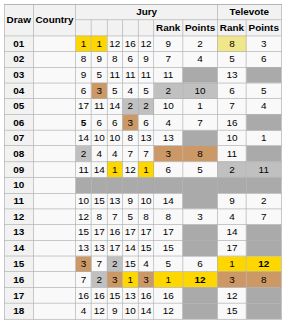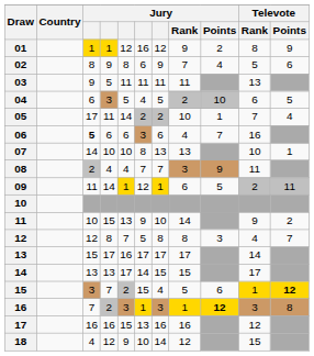 <table class="sortable wikitable collapsible plainrowheaders" style="text-align:center;">
 <tr>
 </tr>
 <tr>
 <th scope="col" rowspan="2">Draw</th>
 <th scope="col" rowspan="2">Country</th>
 <th scope="col" colspan="7">Jury</th>
 <th scope="col" colspan="2">Televote</th>
 </tr>
 <tr>
 <th scope="col"><small></small></th>
 <th scope="col"><small></small></th>
 <th scope="col"><small></small></th>
 <th scope="col"><small></small></th>
 <th scope="col"><small></small></th>
 <th scope="col">Rank</th>
 <th scope="col">Points</th>
 <th scope="col">Rank</th>
 <th scope="col">Points</th>
 </tr>
 <tr>
 <th scope="row" style="text-align:center;">01</th>
 <td style="text-align:left;"></td>
 <td style="background:gold;">1</td>
 <td style="background:gold;">1</td>
 <td>12</td>
 <td>16</td>
 <td>12</td>
 <td>9</td>
 <td>2</td>
-<td style="background: khaki;">8</td>
-<td>3</td>
+<td>8</td>
+<td>9</td>
 </tr>
 <tr>
 <th scope="row" style="text-align:center;">02</th>
 <td style="text-align:left;"></td>
 <td>8</td>
 <td>9</td>
 <td>8</td>
 <td>6</td>
 <td>9</td>
 <td>7</td>
 <td>4</td>
 <td>5</td>
 <td>6</td>
 </tr>
 <tr>
 <th scope="row" style="text-align:center;">03</th>
 <td style="text-align:left;"></td>
 <td>9</td>
 <td>5</td>
 <td>11</td>
 <td>11</td>
 <td>11</td>
 <td>11</td>
 <td style="background:#AAAAAA;"></td>
 <td>13</td>
 <td style="background:#AAAAAA;"></td>
 </tr>
 <tr>
 <th scope="row" style="text-align:center;">04</th>
 <td style="text-align:left;"></td>
 <td>6</td>
 <td style="background:#CC9966;">3</td>
 <td>5</td>
 <td>4</td>
 <td>5</td>
 <td style="background:silver;">2</td>
 <td style="background:silver;">10</td>
 <td>6</td>
 <td>5</td>
 </tr>
 <tr>
 <th scope="row" style="text-align:center;">05</th>
 <td style="text-align:left;"></td>
 <td>17</td>
 <td>11</td>
 <td>14</td>
 <td style="background:silver;">2</td>
 <td style="background:silver;">2</td>
 <td>10</td>
 <td>1</td>
 <td>7</td>
 <td>4</td>
 </tr>
 <tr>
 <th scope="row" style="text-align:center;">06</th>
 <td style="text-align:left;"></td>
 <td><strong>5</strong></td>
 <td>6</td>
 <td>6</td>
 <td style="background:#CC9966;">3</td>
 <td>6</td>
 <td>4</td>
 <td>7</td>
 <td>16</td>
 <td style="background:#AAAAAA;"></td>
 </tr>
 <tr>
 <th scope="row" style="text-align:center;">07</th>
 <td style="text-align:left;"></td>
 <td>14</td>
 <td>10</td>
 <td>10</td>
 <td>8</td>
 <td>13</td>
 <td>13</td>
 <td style="background:#AAAAAA;"></td>
 <td>10</td>
 <td>1</td>
 </tr>
 <tr>
 <th scope="row" style="text-align:center;">08</th>
 <td style="text-align:left;"></td>
 <td style="background:silver;">2</td>
 <td>4</td>
 <td>4</td>
 <td>7</td>
 <td>7</td>
 <td style="background:#CC9966;">3</td>
-<td style="background:#CC9966;">8</td>
+<td style="background:#CC9966;">9</td>
 <td>11</td>
 <td style="background:#AAAAAA;"></td>
 </tr>
 <tr>
 <th scope="row" style="text-align:center;">09</th>
 <td style="text-align:left;"></td>
 <td>11</td>
 <td>14</td>
 <td style="background:gold;">1</td>
 <td>12</td>
 <td style="background:gold;">1</td>
 <td>6</td>
 <td>5</td>
 <td style="background:silver;">2</td>
 <td style="background:silver;">11</td>
 </tr>
 <tr class="sortbottom">
 <th scope="row" style="text-align:center;">10</th>
 <td style="text-align:left;"></td>
 <td style="background:#AAAAAA;"></td>
 <td style="background:#AAAAAA;"></td>
 <td style="background:#AAAAAA;"></td>
 <td style="background:#AAAAAA;"></td>
 <td style="background:#AAAAAA;"></td>
 <td style="background:#AAAAAA;"></td>
 <td style="background:#AAAAAA;"></td>
 <td style="background:#AAAAAA;"></td>
 <td style="background:#AAAAAA;"></td>
 </tr>
 <tr>
 <th scope="row" style="text-align:center;">11</th>
 <td style="text-align:left;"></td>
 <td>10</td>
 <td>15</td>
 <td>13</td>
 <td>9</td>
 <td>10</td>
 <td>14</td>
 <td style="background:#AAAAAA;"></td>
 <td>9</td>
 <td>2</td>
 </tr>
 <tr>
 <th scope="row" style="text-align:center;">12</th>
 <td style="text-align:left;"></td>
 <td>12</td>
 <td>8</td>
 <td>7</td>
 <td>5</td>
 <td>8</td>
 <td>8</td>
 <td>3</td>
 <td>4</td>
 <td>7</td>
 </tr>
 <tr>
 <th scope="row" style="text-align:center;">13</th>
 <td style="text-align:left;"></td>
 <td>15</td>
 <td>17</td>
 <td>16</td>
 <td>17</td>
 <td>17</td>
 <td>17</td>
 <td style="background:#AAAAAA;"></td>
 <td>14</td>
 <td style="background:#AAAAAA;"></td>
 </tr>
 <tr>
 <th scope="row" style="text-align:center;">14</th>
 <td style="text-align:left;"></td>
 <td>13</td>
 <td>13</td>
 <td>17</td>
 <td>14</td>
 <td>15</td>
 <td>15</td>
 <td style="background:#AAAAAA;"></td>
 <td>17</td>
 <td style="background:#AAAAAA;"></td>
 </tr>
 <tr>
 <th scope="row" style="text-align:center;">15</th>
 <td style="text-align:left;"></td>
 <td style="background:#CC9966;">3</td>
 <td>7</td>
 <td style="background:silver;">2</td>
 <td>15</td>
 <td>4</td>
 <td>5</td>
 <td>6</td>
 <td style="background:gold;">1</td>
 <td style="background:gold;"><strong>12</strong></td>
 </tr>
 <tr>
 <th scope="row" style="text-align:center;">16</th>
 <td style="text-align:left;"></td>
 <td>7</td>
 <td style="background:silver;">2</td>
 <td style="background:#CC9966;">3</td>
 <td style="background:gold;">1</td>
 <td style="background:#CC9966;">3</td>
 <td style="background:gold;">1</td>
 <td style="background:gold;"><strong>12</strong></td>
 <td style="background:#CC9966;">3</td>
 <td style="background:#CC9966;">8</td>
 </tr>
 <tr>
 <th scope="row" style="text-align:center;">17</th>
 <td style="text-align:left;"></td>
 <td>16</td>
 <td>16</td>
 <td>15</td>
 <td>13</td>
 <td>16</td>
 <td>16</td>
 <td style="background:#AAAAAA;"></td>
 <td>12</td>
 <td style="background:#AAAAAA;"></td>
 </tr>
 <tr>
 <th scope="row" style="text-align:center;">18</th>
 <td style="text-align:left;"></td>
 <td>4</td>
 <td>12</td>
 <td>9</td>
 <td>10</td>
 <td>14</td>
 <td>12</td>
 <td style="background:#AAAAAA;"></td>
 <td>15</td>
 <td style="background:#AAAAAA;"></td>
 </tr>
 </table>
